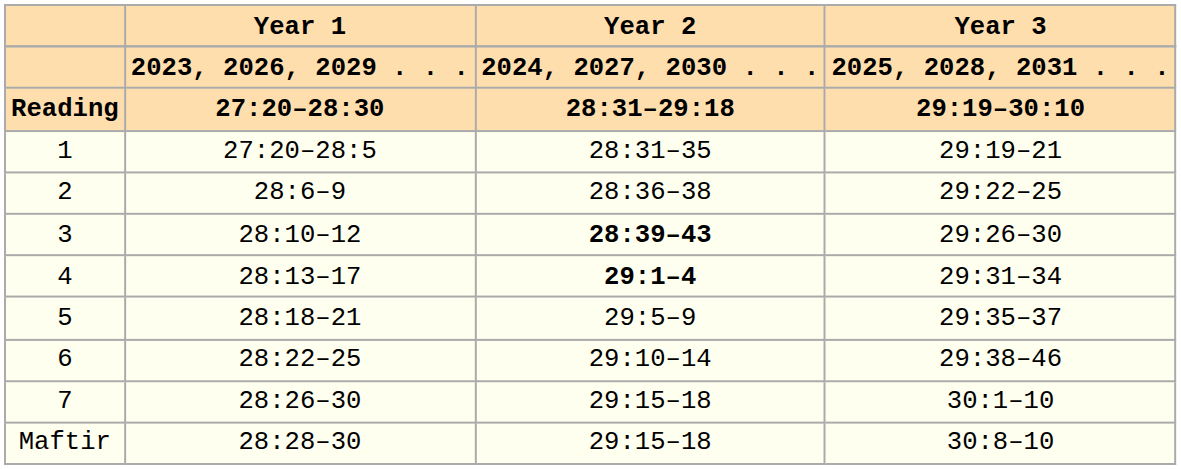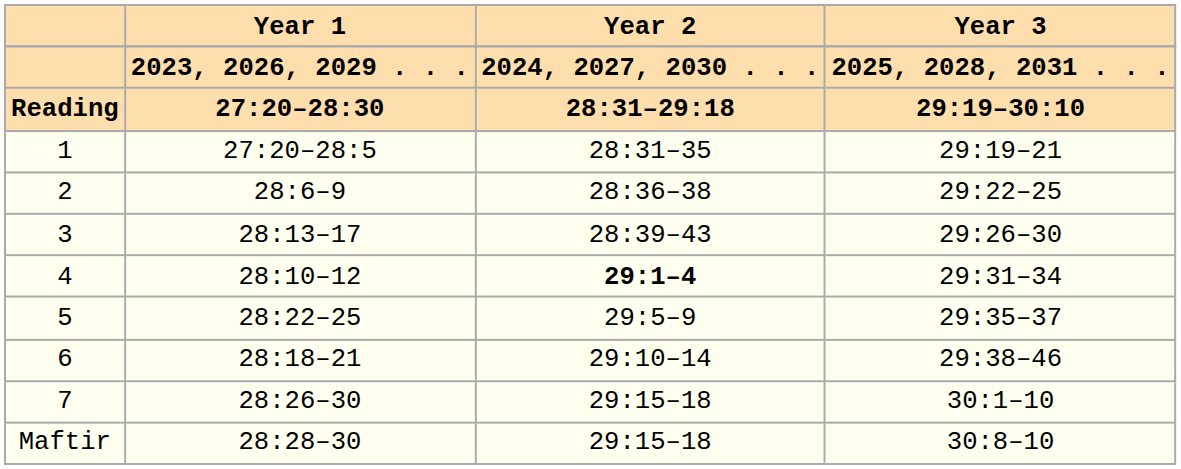 <table class="wikitable" style="background:Ivory; text-align:center">
 <tr>
 <th style="background:Navajowhite;"></th>
 <th style="background:Navajowhite;">Year 1</th>
 <th style="background:Navajowhite;">Year 2</th>
 <th style="background:Navajowhite;">Year 3</th>
 </tr>
 <tr>
 </tr>
 <tr>
 <th style="background:Navajowhite;"></th>
 <th style="background:Navajowhite;">2023, 2026, 2029 . . .</th>
 <th style="background:Navajowhite;">2024, 2027, 2030 . . .</th>
 <th style="background:Navajowhite;">2025, 2028, 2031 . . .</th>
 </tr>
 <tr>
 <th style="background:Navajowhite;">Reading</th>
 <th style="background:Navajowhite;">27:20–28:30</th>
 <th style="background:Navajowhite;">28:31–29:18</th>
 <th style="background:Navajowhite;">29:19–30:10</th>
 </tr>
 <tr>
 <td>1</td>
 <td>27:20–28:5</td>
 <td>28:31–35</td>
 <td>29:19–21</td>
 </tr>
 <tr>
 <td>2</td>
 <td>28:6–9</td>
 <td>28:36–38</td>
 <td>29:22–25</td>
 </tr>
 <tr>
 <td>3</td>
-<td>28:10–12</td>
-<td><strong>28:39–43</strong></td>
+<td>28:13–17</td>
+<td>28:39–43</td>
 <td>29:26–30</td>
 </tr>
 <tr>
 <td>4</td>
-<td>28:13–17</td>
+<td>28:10–12</td>
 <td><strong>29:1–4</strong></td>
 <td>29:31–34</td>
 </tr>
 <tr>
 <td>5</td>
-<td>28:18–21</td>
+<td>28:22–25</td>
 <td>29:5–9</td>
 <td>29:35–37</td>
 </tr>
 <tr>
 <td>6</td>
-<td>28:22–25</td>
+<td>28:18–21</td>
 <td>29:10–14</td>
 <td>29:38–46</td>
 </tr>
 <tr>
 <td>7</td>
 <td>28:26–30</td>
 <td>29:15–18</td>
 <td>30:1–10</td>
 </tr>
 <tr>
 <td>Maftir</td>
 <td>28:28–30</td>
 <td>29:15–18</td>
 <td>30:8–10</td>
 </tr>
 </table>
